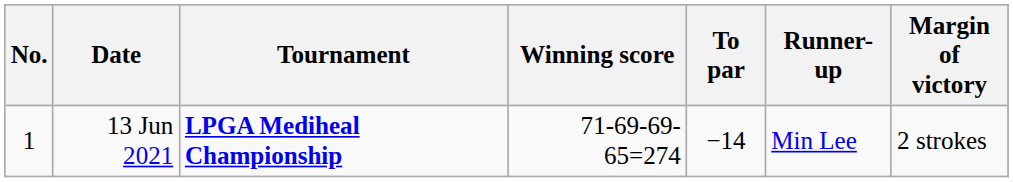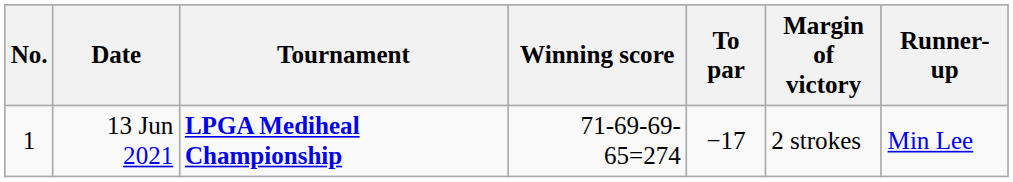 <table class="wikitable " style="font-size:95%;">
 <tr>
 <th>No.</th>
 <th>Date</th>
 <th>Tournament</th>
 <th>Winning score</th>
 <th>To par</th>
+<th>Margin of<br>victory</th>
 <th>Runner-up</th>
-<th>Margin of<br>victory</th>
 </tr>
 <tr>
 <td align=center>1</td>
 <td align=right>13 Jun <a href='#'>2021</a></td>
 <td><strong><a href='#'>LPGA Mediheal Championship</a></strong></td>
 <td align=right>71-69-69-65=274</td>
-<td align=center>−14</td>
+<td align=center>−17</td>
+<td>2 strokes</td>
 <td> <a href='#'>Min Lee</a></td>
-<td>2 strokes</td>
 </tr>
 </table>
